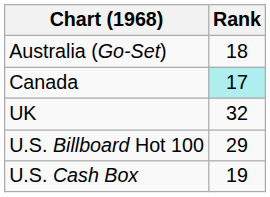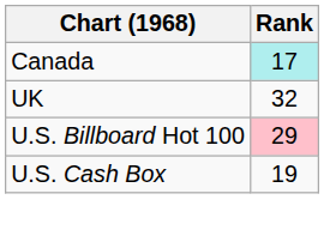 <table class="wikitable sortable">
 <tr>
 <th align="left">Chart (1968)</th>
 <th style="text-align:center;">Rank</th>
-</tr>
-<tr>
-<td>Australia (<em>Go-Set</em>)</td>
-<td style="text-align:center;">18</td>
 </tr>
 <tr>
 <td>Canada </td>
 <td style="background: paleturquoise; text-align:center;">17</td>
 </tr>
 <tr>
 <td>UK </td>
 <td style="text-align:center;">32</td>
 </tr>
 <tr>
 <td>U.S. <em>Billboard</em> Hot 100 </td>
-<td style="text-align:center;">29</td>
+<td style="background: pink; text-align:center;">29</td>
 </tr>
 <tr>
 <td>U.S. <em>Cash Box</em> </td>
 <td style="text-align:center;">19</td>
 </tr>
 </table>
